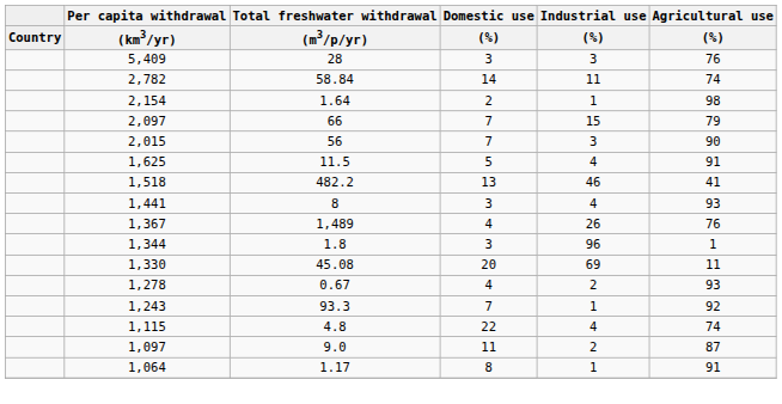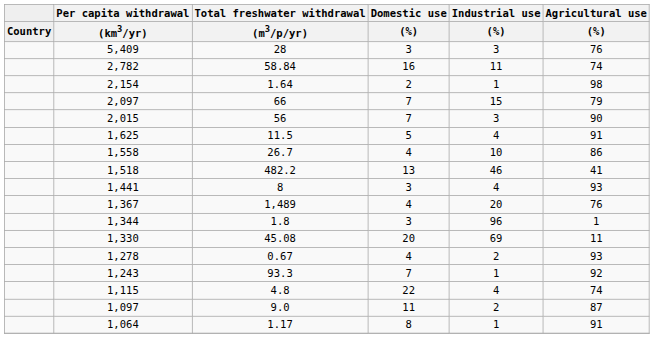 <table class="wikitable sortable" style="text-align:center">
 <tr>
 <th style="background:#efefef;"></th>
 <th>Per capita withdrawal</th>
 <th>Total freshwater withdrawal</th>
 <th>Domestic use</th>
 <th>Industrial use</th>
 <th>Agricultural use</th>
 </tr>
 <tr>
 <th style="background:#efefef;">Country</th>
 <th>(km<sup>3</sup>/yr)</th>
 <th>(m<sup>3</sup>/p/yr)</th>
 <th>(%)</th>
 <th>(%)</th>
 <th>(%)</th>
 </tr>
 <tr>
 <td></td>
 <td>5,409</td>
 <td>28</td>
 <td>3</td>
 <td>3</td>
 <td>76</td>
 </tr>
 <tr>
 <td></td>
 <td>2,782</td>
 <td>58.84</td>
-<td>14</td>
+<td>16</td>
 <td>11</td>
 <td>74</td>
 </tr>
 <tr>
 <td></td>
 <td>2,154</td>
 <td>1.64</td>
 <td>2</td>
 <td>1</td>
 <td>98</td>
 </tr>
 <tr>
 <td></td>
 <td>2,097</td>
 <td>66</td>
 <td>7</td>
 <td>15</td>
 <td>79</td>
 </tr>
 <tr>
 <td></td>
 <td>2,015</td>
 <td>56</td>
 <td>7</td>
 <td>3</td>
 <td>90</td>
 </tr>
 <tr>
 <td></td>
 <td>1,625</td>
 <td>11.5</td>
 <td>5</td>
 <td>4</td>
 <td>91</td>
 </tr>
 <tr>
 <td></td>
+<td>1,558</td>
+<td>26.7</td>
+<td>4</td>
+<td>10</td>
+<td>86</td>
+</tr>
+<tr>
+<td></td>
 <td>1,518</td>
 <td>482.2</td>
 <td>13</td>
 <td>46</td>
 <td>41</td>
 </tr>
 <tr>
 <td></td>
 <td>1,441</td>
 <td>8</td>
 <td>3</td>
 <td>4</td>
 <td>93</td>
 </tr>
 <tr>
 <td></td>
 <td>1,367</td>
 <td>1,489</td>
 <td>4</td>
-<td>26</td>
+<td>20</td>
 <td>76</td>
 </tr>
 <tr>
 <td></td>
 <td>1,344</td>
 <td>1.8</td>
 <td>3</td>
 <td>96</td>
 <td>1</td>
 </tr>
 <tr>
 <td></td>
 <td>1,330</td>
 <td>45.08</td>
 <td>20</td>
 <td>69</td>
 <td>11</td>
 </tr>
 <tr>
 <td></td>
 <td>1,278</td>
 <td>0.67</td>
 <td>4</td>
 <td>2</td>
 <td>93</td>
 </tr>
 <tr>
 <td></td>
 <td>1,243</td>
 <td>93.3</td>
 <td>7</td>
 <td>1</td>
 <td>92</td>
 </tr>
 <tr>
 <td></td>
 <td>1,115</td>
 <td>4.8</td>
 <td>22</td>
 <td>4</td>
 <td>74</td>
 </tr>
 <tr>
 <td></td>
 <td>1,097</td>
 <td>9.0</td>
 <td>11</td>
 <td>2</td>
 <td>87</td>
 </tr>
 <tr>
 <td></td>
 <td>1,064</td>
 <td>1.17</td>
 <td>8</td>
 <td>1</td>
 <td>91</td>
 </tr>
 <tr>
 </tr>
 </table>
